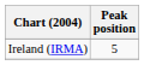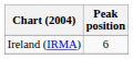 <table class="wikitable sortable">
 <tr>
 <th>Chart (2004)</th>
 <th align="center">Peak<br>position</th>
 </tr>
 <tr>
 </tr>
 <tr>
 </tr>
 <tr>
 </tr>
 <tr>
 </tr>
 <tr>
 <td align="left">Ireland (<a href='#'>IRMA</a>)</td>
-<td align="center">5</td>
+<td align="center">6</td>
 </tr>
 <tr>
 </tr>
 <tr>
 </tr>
 <tr>
 </tr>
 <tr>
 </tr>
 <tr>
 </tr>
 </table>
